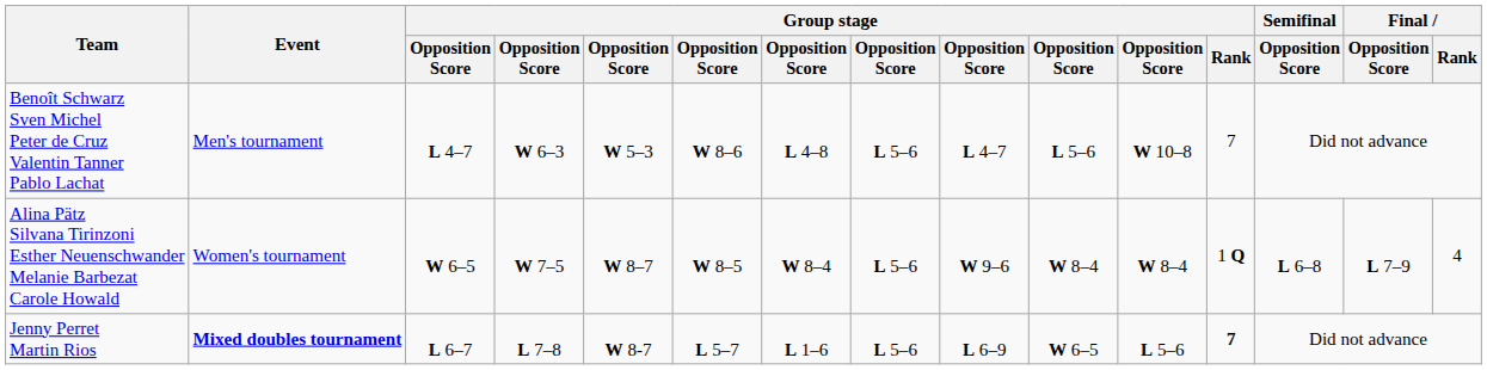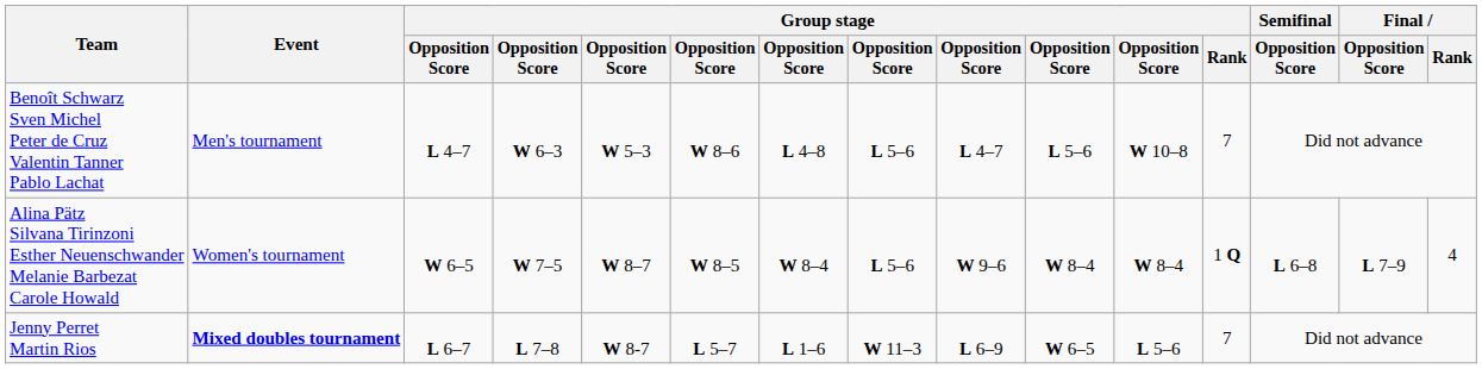 <table class=wikitable style=font-size:90%;text-align:center>
 <tr>
 <th rowspan=2>Team</th>
 <th rowspan=2>Event</th>
 <th colspan=10>Group stage</th>
 <th>Semifinal</th>
 <th colspan=2>Final / </th>
 </tr>
 <tr style="font-size:95%">
 <th>Opposition<br>Score</th>
 <th>Opposition<br>Score</th>
 <th>Opposition<br>Score</th>
 <th>Opposition<br>Score</th>
 <th>Opposition<br>Score</th>
 <th>Opposition<br>Score</th>
 <th>Opposition<br>Score</th>
 <th>Opposition<br>Score</th>
 <th>Opposition<br>Score</th>
 <th>Rank</th>
 <th>Opposition<br>Score</th>
 <th>Opposition<br>Score</th>
 <th>Rank</th>
 </tr>
 <tr>
 <td align=left><a href='#'>Benoît Schwarz</a><br><a href='#'>Sven Michel</a><br><a href='#'>Peter de Cruz</a><br><a href='#'>Valentin Tanner</a><br><a href='#'>Pablo Lachat</a></td>
 <td align=left><a href='#'>Men's tournament</a></td>
 <td><br><strong>L</strong> 4–7</td>
 <td><br><strong>W</strong> 6–3</td>
 <td><br><strong>W</strong> 5–3</td>
 <td><br><strong>W</strong> 8–6</td>
 <td><br><strong>L</strong> 4–8</td>
 <td><br><strong>L</strong> 5–6</td>
 <td><br><strong>L</strong> 4–7</td>
 <td><br><strong>L</strong> 5–6</td>
 <td><br><strong>W</strong> 10–8</td>
 <td>7</td>
 <td colspan="3">Did not advance</td>
 </tr>
 <tr>
 <td align=left><a href='#'>Alina Pätz</a><br><a href='#'>Silvana Tirinzoni</a><br><a href='#'>Esther Neuenschwander</a><br><a href='#'>Melanie Barbezat</a><br><a href='#'>Carole Howald</a></td>
 <td align=left><a href='#'>Women's tournament</a></td>
 <td><br><strong>W</strong> 6–5</td>
 <td><br><strong>W</strong> 7–5</td>
 <td><br><strong>W</strong> 8–7</td>
 <td><br><strong>W</strong> 8–5</td>
 <td><br><strong>W</strong> 8–4</td>
 <td><br><strong>L</strong> 5–6</td>
 <td><br><strong>W</strong> 9–6</td>
 <td><br><strong>W</strong> 8–4</td>
 <td><br><strong>W</strong> 8–4</td>
 <td>1 <strong>Q</strong></td>
 <td><br><strong>L</strong> 6–8</td>
 <td><br><strong>L</strong> 7–9</td>
 <td>4</td>
 </tr>
 <tr>
 <td align=left><a href='#'>Jenny Perret</a><br><a href='#'>Martin Rios</a></td>
 <td align=left><strong><a href='#'>Mixed doubles tournament</a></strong></td>
 <td><br><strong>L</strong> 6–7</td>
 <td><br><strong>L</strong> 7–8</td>
 <td><br><strong>W</strong> 8-7</td>
 <td><br><strong>L</strong> 5–7</td>
 <td><br><strong>L</strong> 1–6</td>
-<td><br><strong>L</strong> 5–6</td>
+<td><br><strong>W</strong> 11–3</td>
 <td><br><strong>L</strong> 6–9</td>
 <td><br><strong>W</strong> 6–5</td>
 <td><br><strong>L</strong> 5–6</td>
-<td><strong>7</strong></td>
+<td>7</td>
 <td colspan="3">Did not advance</td>
 </tr>
 </table>
